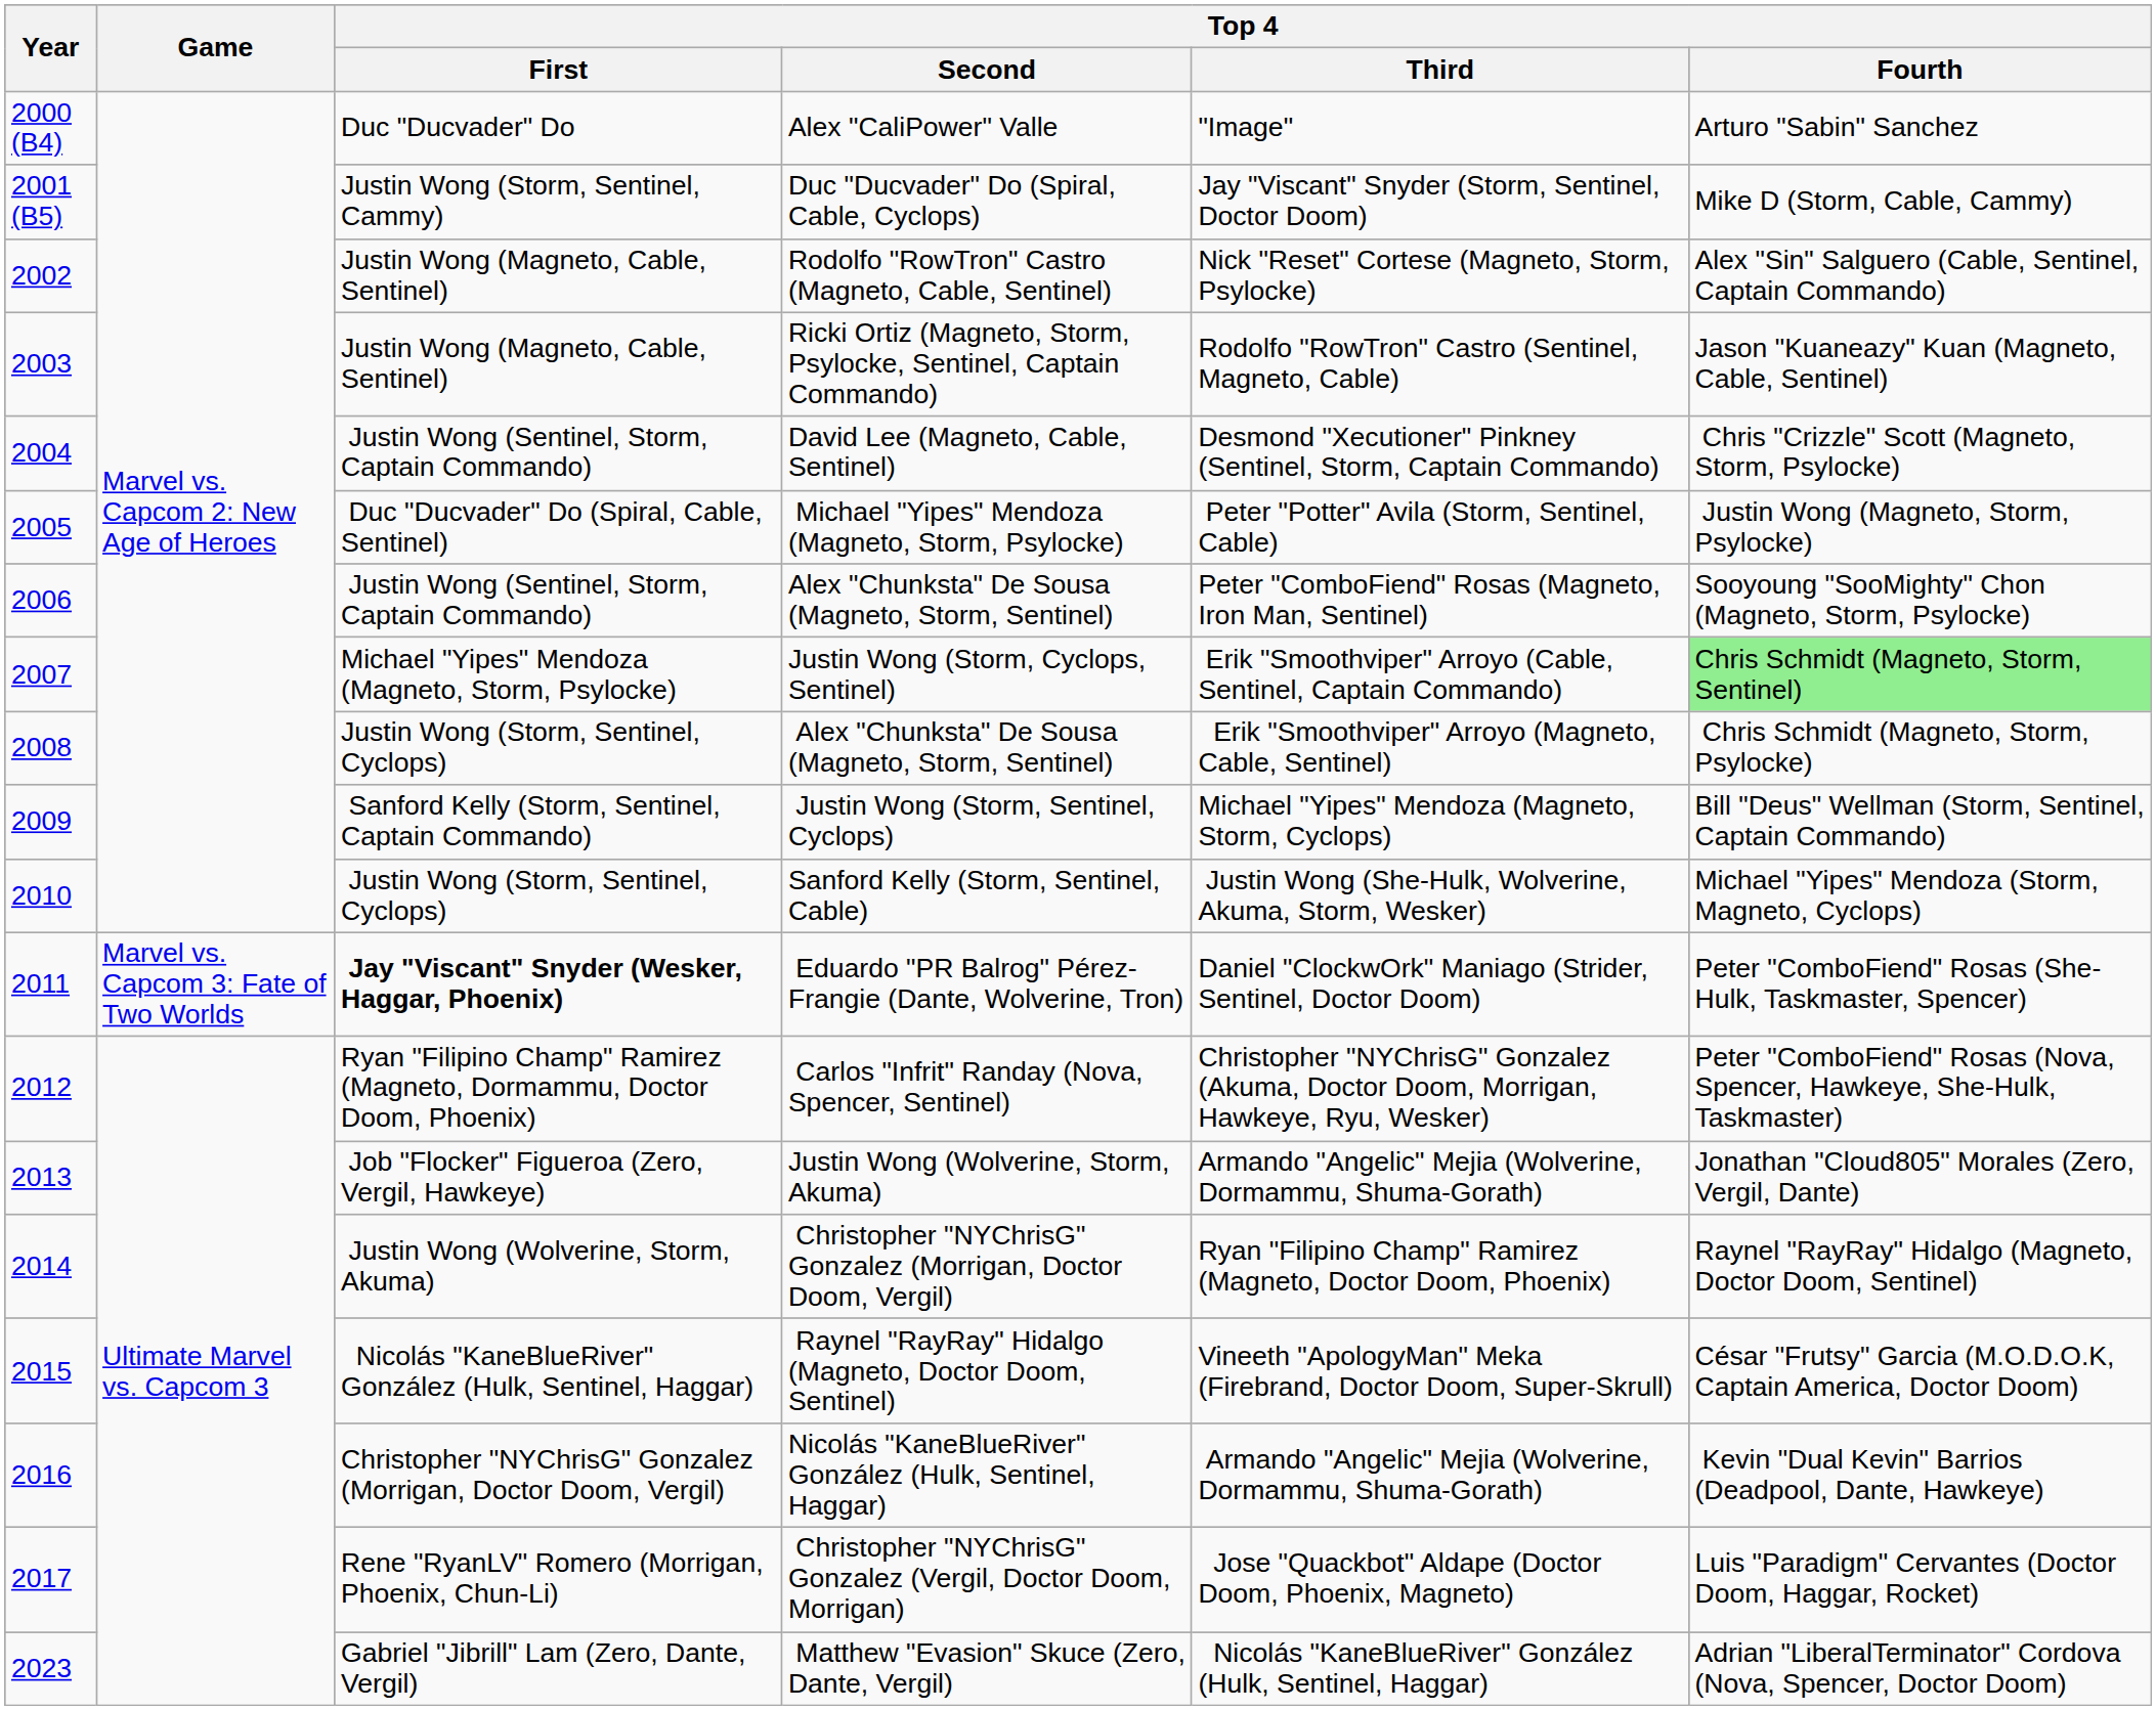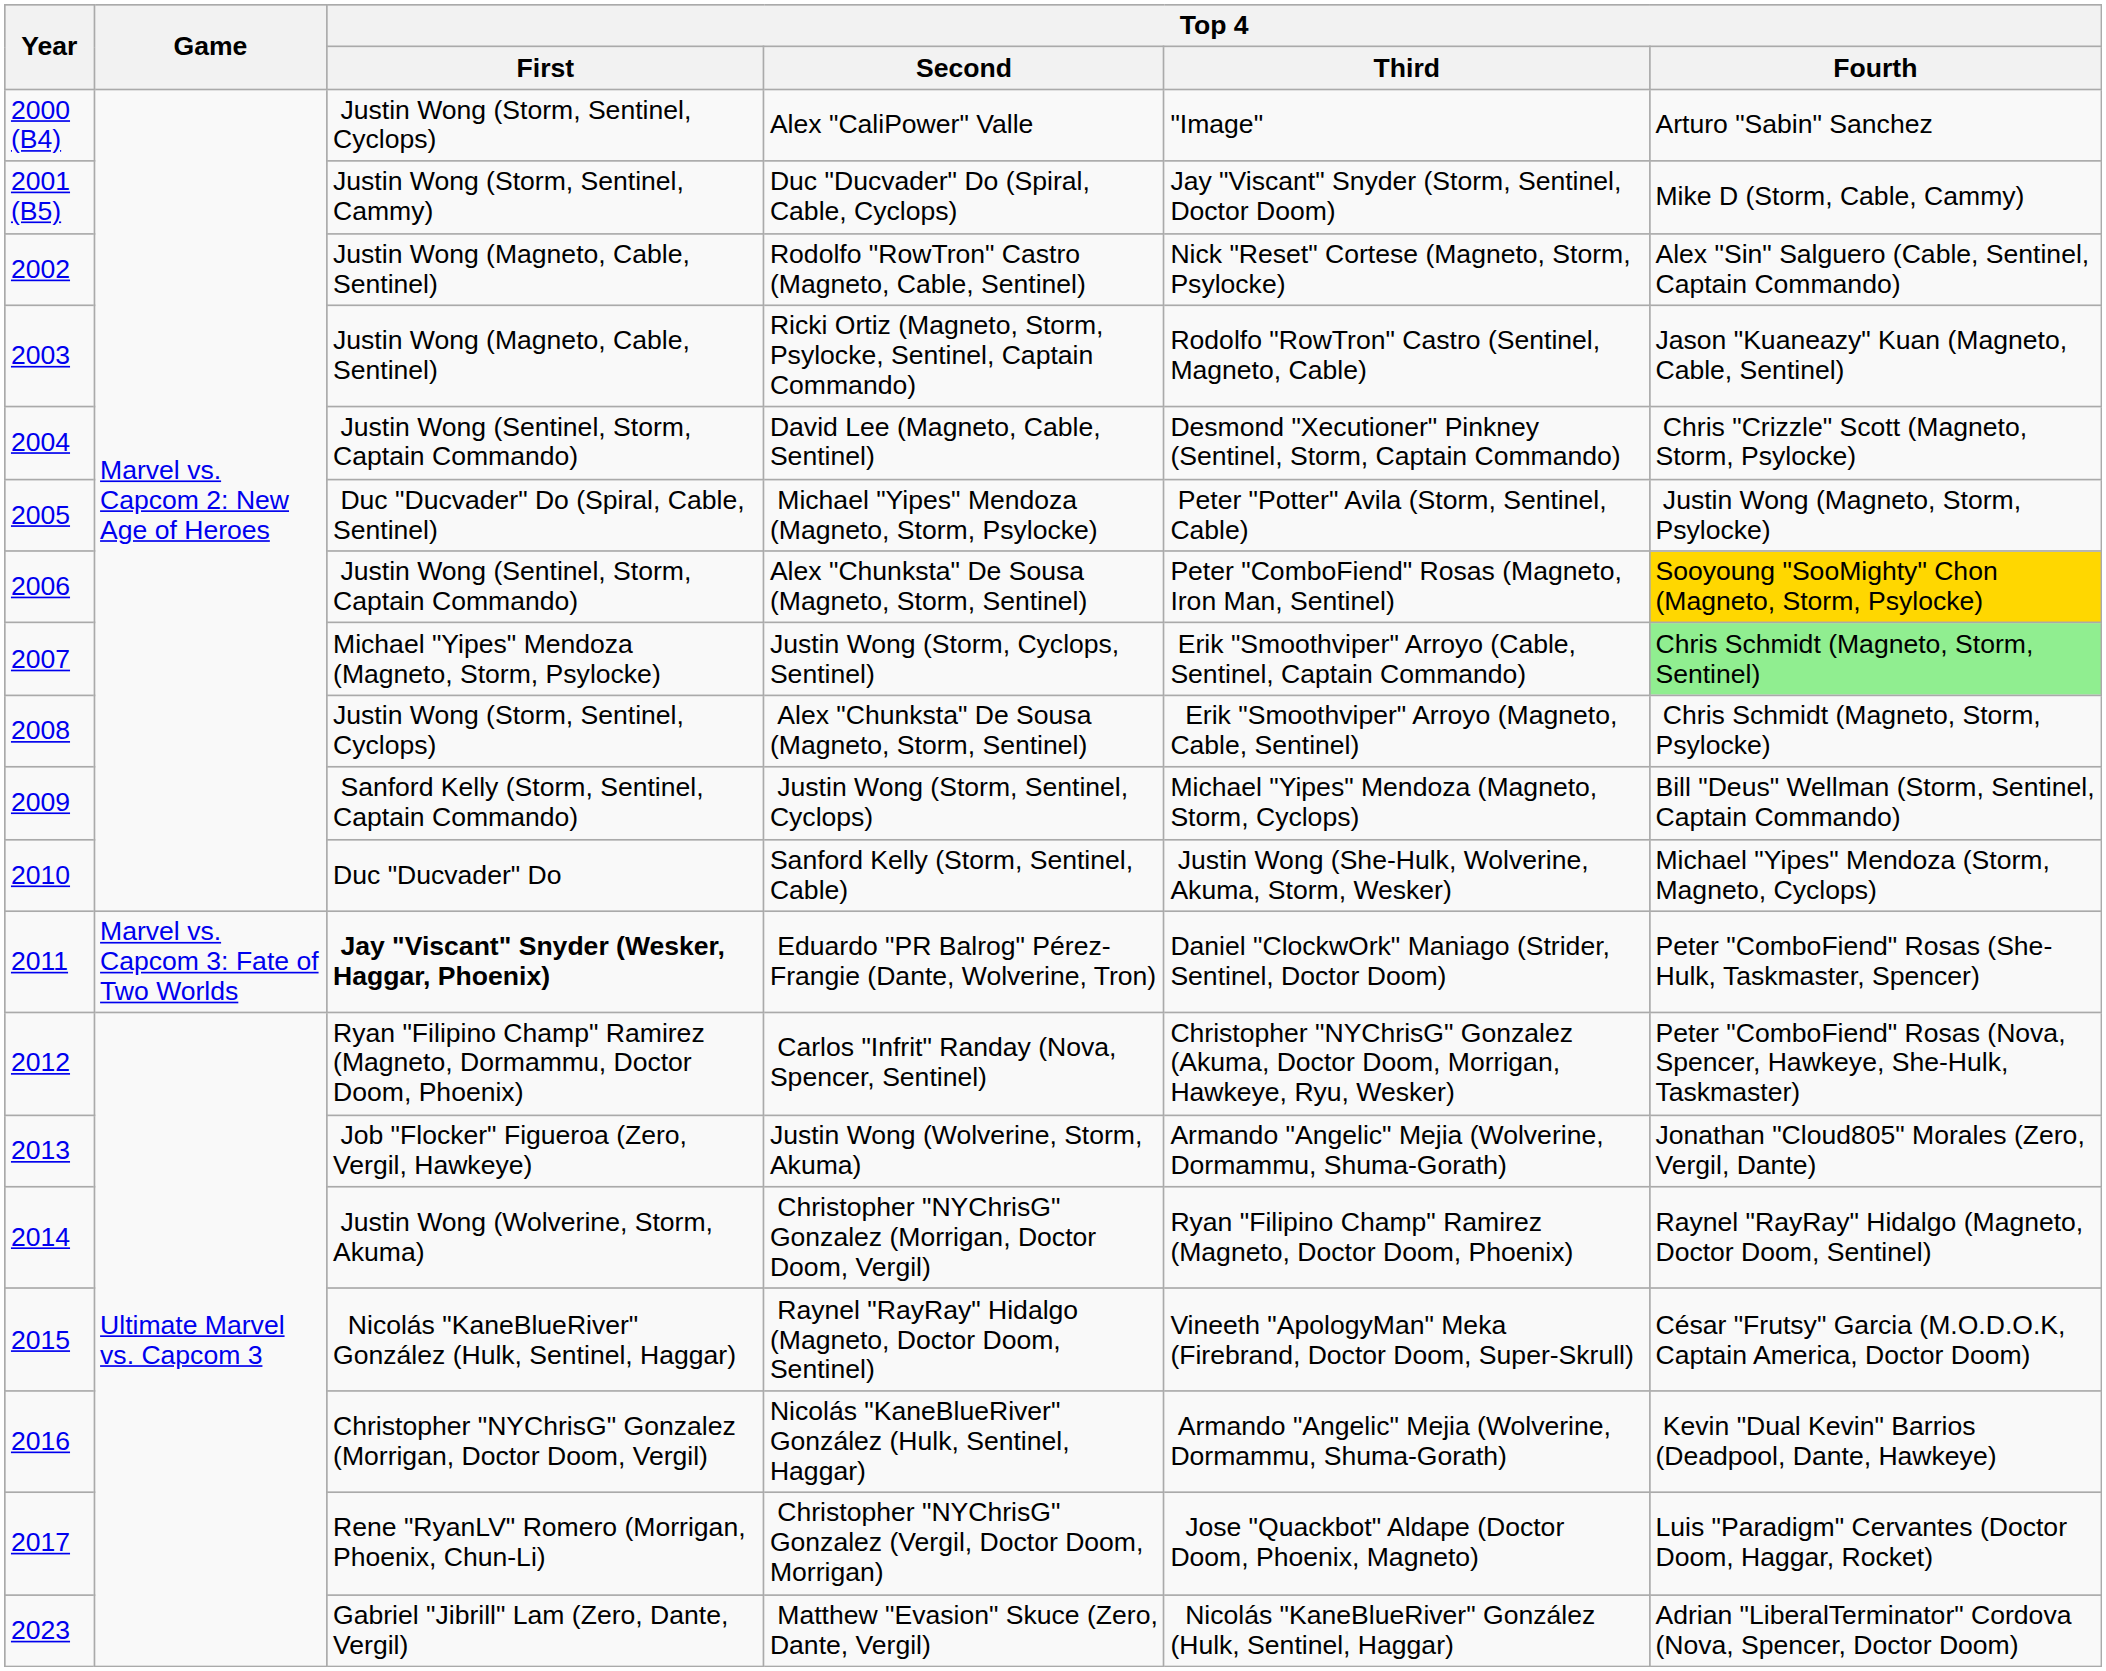 <table class="wikitable sortable" width=100%>
 <tr>
 <th rowspan=2>Year</th>
 <th rowspan=2>Game</th>
 <th colspan=4>Top 4</th>
 </tr>
 <tr>
 <th>First</th>
 <th>Second</th>
 <th>Third</th>
 <th>Fourth</th>
 </tr>
 <tr>
 <td><a href='#'>2000 (B4)</a></td>
 <td rowspan="11"><a href='#'>Marvel vs. Capcom 2: New Age of Heroes</a></td>
-<td>  Duc "Ducvader" Do</td>
+<td> Justin Wong (Storm, Sentinel, Cyclops)</td>
 <td>  Alex "CaliPower" Valle</td>
 <td>  "Image"</td>
 <td>  Arturo "Sabin" Sanchez</td>
 </tr>
 <tr>
 <td><a href='#'>2001 (B5)</a></td>
 <td> Justin Wong (Storm, Sentinel, Cammy)</td>
 <td> Duc "Ducvader" Do (Spiral, Cable, Cyclops)</td>
 <td> Jay "Viscant" Snyder (Storm, Sentinel, Doctor Doom)</td>
 <td> Mike D (Storm, Cable, Cammy)</td>
 </tr>
 <tr>
 <td><a href='#'>2002</a></td>
 <td> Justin Wong (Magneto, Cable, Sentinel)</td>
 <td> Rodolfo "RowTron" Castro (Magneto, Cable, Sentinel)</td>
 <td> Nick "Reset" Cortese (Magneto, Storm, Psylocke)</td>
 <td> Alex "Sin" Salguero (Cable, Sentinel, Captain Commando)</td>
 </tr>
 <tr>
 <td><a href='#'>2003</a></td>
 <td> Justin Wong (Magneto, Cable, Sentinel)</td>
 <td> Ricki Ortiz (Magneto, Storm, Psylocke, Sentinel, Captain Commando)</td>
 <td> Rodolfo "RowTron" Castro (Sentinel, Magneto, Cable)</td>
 <td> Jason "Kuaneazy" Kuan (Magneto, Cable, Sentinel)</td>
 </tr>
 <tr>
 <td><a href='#'>2004</a></td>
 <td> Justin Wong (Sentinel, Storm, Captain Commando)</td>
 <td> David Lee (Magneto, Cable, Sentinel)</td>
 <td> Desmond "Xecutioner" Pinkney (Sentinel, Storm, Captain Commando)</td>
 <td> Chris "Crizzle" Scott (Magneto, Storm, Psylocke)</td>
 </tr>
 <tr>
 <td><a href='#'>2005</a></td>
 <td> Duc "Ducvader" Do (Spiral, Cable, Sentinel)</td>
 <td> Michael "Yipes" Mendoza (Magneto, Storm, Psylocke)</td>
 <td> Peter "Potter" Avila (Storm, Sentinel, Cable)</td>
 <td> Justin Wong (Magneto, Storm, Psylocke)</td>
 </tr>
 <tr>
 <td><a href='#'>2006</a></td>
 <td> Justin Wong (Sentinel, Storm, Captain Commando)</td>
 <td> Alex "Chunksta" De Sousa (Magneto, Storm, Sentinel)</td>
 <td> Peter "ComboFiend" Rosas (Magneto, Iron Man, Sentinel)</td>
-<td> Sooyoung "SooMighty" Chon (Magneto, Storm, Psylocke)</td>
+<td style="background: gold;"> Sooyoung "SooMighty" Chon (Magneto, Storm, Psylocke)</td>
 </tr>
 <tr>
 <td><a href='#'>2007</a></td>
 <td> Michael "Yipes" Mendoza (Magneto, Storm, Psylocke)</td>
 <td> Justin Wong (Storm, Cyclops, Sentinel)</td>
 <td> Erik "Smoothviper" Arroyo (Cable, Sentinel, Captain Commando)</td>
 <td style="background: lightgreen;"> Chris Schmidt (Magneto, Storm, Sentinel)</td>
 </tr>
 <tr>
 <td><a href='#'>2008</a></td>
 <td> Justin Wong (Storm, Sentinel, Cyclops)</td>
 <td> Alex "Chunksta" De Sousa (Magneto, Storm, Sentinel)</td>
 <td>  Erik "Smoothviper" Arroyo (Magneto, Cable, Sentinel)</td>
 <td> Chris Schmidt (Magneto, Storm, Psylocke)</td>
 </tr>
 <tr>
 <td><a href='#'>2009</a></td>
 <td> Sanford Kelly (Storm, Sentinel, Captain Commando)</td>
 <td> Justin Wong (Storm, Sentinel, Cyclops)</td>
 <td> Michael "Yipes" Mendoza (Magneto, Storm, Cyclops)</td>
 <td> Bill "Deus" Wellman (Storm, Sentinel, Captain Commando)</td>
 </tr>
 <tr>
 <td><a href='#'>2010</a></td>
-<td> Justin Wong (Storm, Sentinel, Cyclops)</td>
+<td>  Duc "Ducvader" Do</td>
 <td> Sanford Kelly (Storm, Sentinel, Cable)</td>
 <td> Justin Wong (She-Hulk, Wolverine, Akuma, Storm, Wesker)</td>
 <td> Michael "Yipes" Mendoza (Storm, Magneto, Cyclops)</td>
 </tr>
 <tr>
 <td><a href='#'>2011</a></td>
 <td><a href='#'>Marvel vs. Capcom 3: Fate of Two Worlds</a></td>
 <td><strong> Jay "Viscant" Snyder (Wesker, Haggar, Phoenix)</strong></td>
 <td> Eduardo "PR Balrog" Pérez-Frangie (Dante, Wolverine, Tron)</td>
 <td> Daniel "ClockwOrk" Maniago (Strider, Sentinel, Doctor Doom)</td>
 <td> Peter "ComboFiend" Rosas (She-Hulk, Taskmaster, Spencer)</td>
 </tr>
 <tr>
 <td><a href='#'>2012</a></td>
 <td rowspan="7"><a href='#'>Ultimate Marvel vs. Capcom 3</a></td>
 <td> Ryan "Filipino Champ" Ramirez (Magneto, Dormammu, Doctor Doom, Phoenix)</td>
 <td> Carlos "Infrit" Randay (Nova, Spencer, Sentinel)</td>
 <td> Christopher "NYChrisG" Gonzalez (Akuma, Doctor Doom, Morrigan, Hawkeye, Ryu, Wesker)</td>
 <td> Peter "ComboFiend" Rosas (Nova, Spencer, Hawkeye, She-Hulk, Taskmaster)</td>
 </tr>
 <tr>
 <td><a href='#'>2013</a></td>
 <td> Job "Flocker" Figueroa (Zero, Vergil, Hawkeye)</td>
 <td> Justin Wong (Wolverine, Storm, Akuma)</td>
 <td> Armando "Angelic" Mejia (Wolverine, Dormammu, Shuma-Gorath)</td>
 <td> Jonathan "Cloud805" Morales (Zero, Vergil, Dante)</td>
 </tr>
 <tr>
 <td><a href='#'>2014</a></td>
 <td> Justin Wong (Wolverine, Storm, Akuma)</td>
 <td> Christopher "NYChrisG" Gonzalez (Morrigan, Doctor Doom, Vergil)</td>
 <td> Ryan "Filipino Champ" Ramirez (Magneto, Doctor Doom, Phoenix)</td>
 <td> Raynel "RayRay" Hidalgo (Magneto, Doctor Doom, Sentinel)</td>
 </tr>
 <tr>
 <td><a href='#'>2015</a></td>
 <td>  Nicolás "KaneBlueRiver" González (Hulk, Sentinel, Haggar)</td>
 <td> Raynel "RayRay" Hidalgo (Magneto, Doctor Doom, Sentinel)</td>
 <td> Vineeth "ApologyMan" Meka (Firebrand, Doctor Doom, Super-Skrull)</td>
 <td> César "Frutsy" Garcia (M.O.D.O.K, Captain America, Doctor Doom)</td>
 </tr>
 <tr>
 <td><a href='#'>2016</a></td>
 <td> Christopher "NYChrisG" Gonzalez (Morrigan, Doctor Doom, Vergil)</td>
 <td> Nicolás "KaneBlueRiver" González (Hulk, Sentinel, Haggar)</td>
 <td> Armando "Angelic" Mejia (Wolverine, Dormammu, Shuma-Gorath)</td>
 <td> Kevin "Dual Kevin" Barrios (Deadpool, Dante, Hawkeye)</td>
 </tr>
 <tr>
 <td><a href='#'>2017</a></td>
 <td> Rene "RyanLV" Romero (Morrigan, Phoenix, Chun-Li)</td>
 <td> Christopher "NYChrisG" Gonzalez (Vergil, Doctor Doom, Morrigan)</td>
 <td>  Jose "Quackbot" Aldape (Doctor Doom, Phoenix, Magneto)</td>
 <td> Luis "Paradigm" Cervantes (Doctor Doom, Haggar, Rocket)</td>
 </tr>
 <tr>
 <td><a href='#'>2023</a></td>
 <td> Gabriel "Jibrill" Lam (Zero, Dante, Vergil)</td>
 <td> Matthew "Evasion" Skuce (Zero, Dante, Vergil)</td>
 <td>  Nicolás "KaneBlueRiver" González (Hulk, Sentinel, Haggar)</td>
 <td> Adrian "LiberalTerminator" Cordova (Nova, Spencer, Doctor Doom)</td>
 </tr>
 </table>
